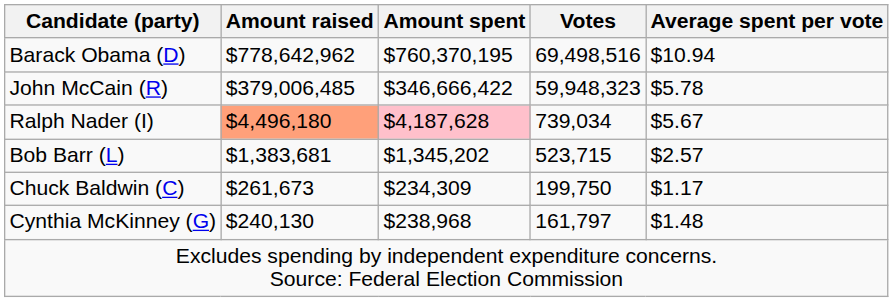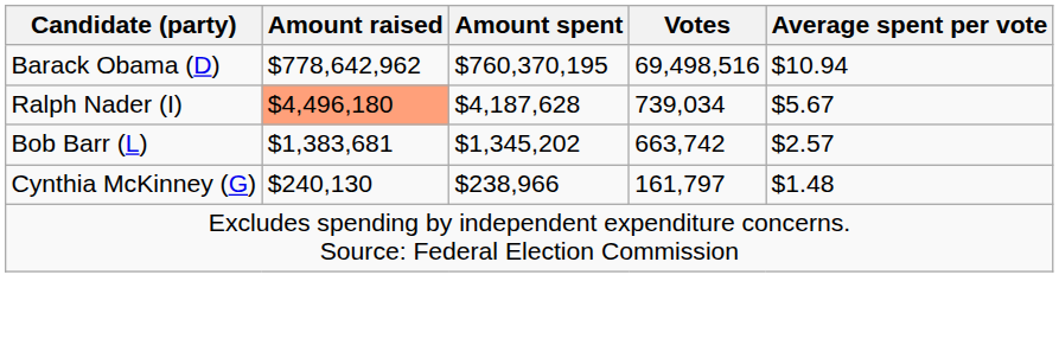 <table class="wikitable">
 <tr>
 <th>Candidate (party)</th>
 <th>Amount raised</th>
 <th>Amount spent</th>
 <th>Votes</th>
 <th>Average spent per vote</th>
 </tr>
 <tr>
 <td>Barack Obama (<a href='#'>D</a>)</td>
 <td>$778,642,962</td>
 <td>$760,370,195</td>
 <td>69,498,516</td>
 <td>$10.94</td>
 </tr>
 <tr>
-<td>John McCain (<a href='#'>R</a>)</td>
-<td>$379,006,485</td>
-<td>$346,666,422</td>
-<td>59,948,323</td>
-<td>$5.78</td>
-</tr>
-<tr>
 <td>Ralph Nader (I)</td>
 <td style="background: lightsalmon;">$4,496,180</td>
-<td style="background: pink;">$4,187,628</td>
+<td>$4,187,628</td>
 <td>739,034</td>
 <td>$5.67</td>
 </tr>
 <tr>
 <td>Bob Barr (<a href='#'>L</a>)</td>
 <td>$1,383,681</td>
 <td>$1,345,202</td>
-<td>523,715</td>
+<td>663,742</td>
 <td>$2.57</td>
-</tr>
-<tr>
-<td>Chuck Baldwin (<a href='#'>C</a>)</td>
-<td>$261,673</td>
-<td>$234,309</td>
-<td>199,750</td>
-<td>$1.17</td>
 </tr>
 <tr>
 <td>Cynthia McKinney (<a href='#'>G</a>)</td>
 <td>$240,130</td>
-<td>$238,968</td>
+<td>$238,966</td>
 <td>161,797</td>
 <td>$1.48</td>
 </tr>
 <tr align=center>
 <td colspan="5">Excludes spending by independent expenditure concerns.<br>Source: Federal Election Commission</td>
 </tr>
 </table>
